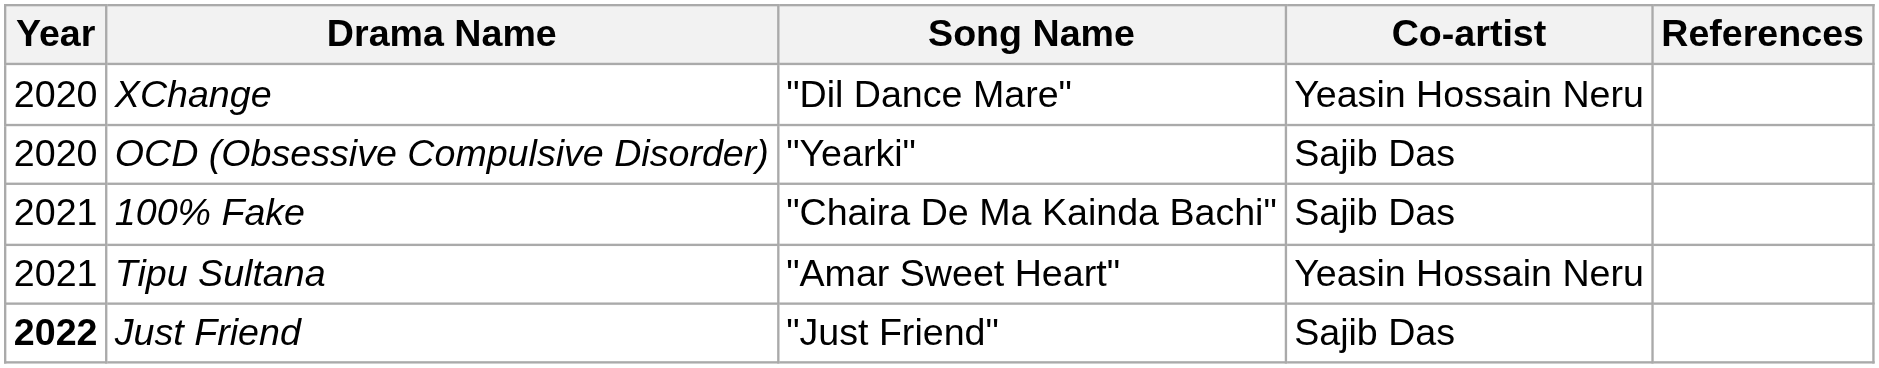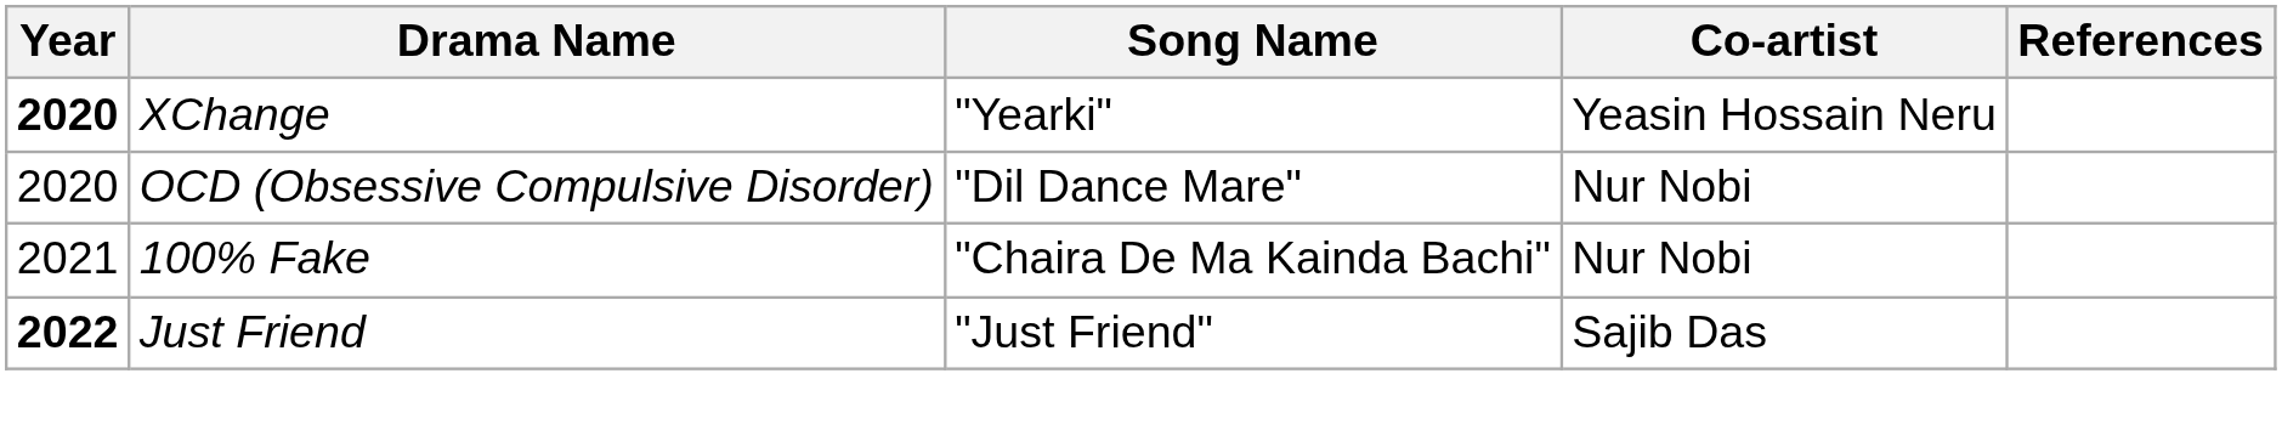 <table class="wikitable" style="border: none; background: none;">
 <tr>
 <th scope="col">Year</th>
 <th scope="col">Drama Name</th>
 <th scope="col">Song Name</th>
 <th scope="col">Co-artist</th>
 <th scope="col">References</th>
 </tr>
 <tr>
-<td>2020</td>
+<td><strong>2020</strong></td>
 <td><em>XChange</em></td>
-<td>"Dil Dance Mare"</td>
+<td>"Yearki"</td>
 <td>Yeasin Hossain Neru</td>
 <td></td>
 </tr>
 <tr>
 <td>2020</td>
 <td><em> OCD (Obsessive Compulsive Disorder)</em></td>
-<td>"Yearki"</td>
-<td>Sajib Das</td>
+<td>"Dil Dance Mare"</td>
+<td>Nur Nobi</td>
 <td></td>
 </tr>
 <tr>
 <td>2021</td>
 <td><em>100% Fake</em></td>
 <td>"Chaira De Ma Kainda Bachi"</td>
-<td>Sajib Das</td>
-<td></td>
-</tr>
-<tr>
-<td>2021</td>
-<td><em>Tipu Sultana</em></td>
-<td>"Amar Sweet Heart"</td>
-<td>Yeasin Hossain Neru</td>
+<td>Nur Nobi</td>
 <td></td>
 </tr>
 <tr>
 <td><strong>2022</strong></td>
 <td><em>Just Friend</em></td>
 <td>"Just Friend"</td>
 <td>Sajib Das</td>
 <td></td>
 </tr>
 </table>
